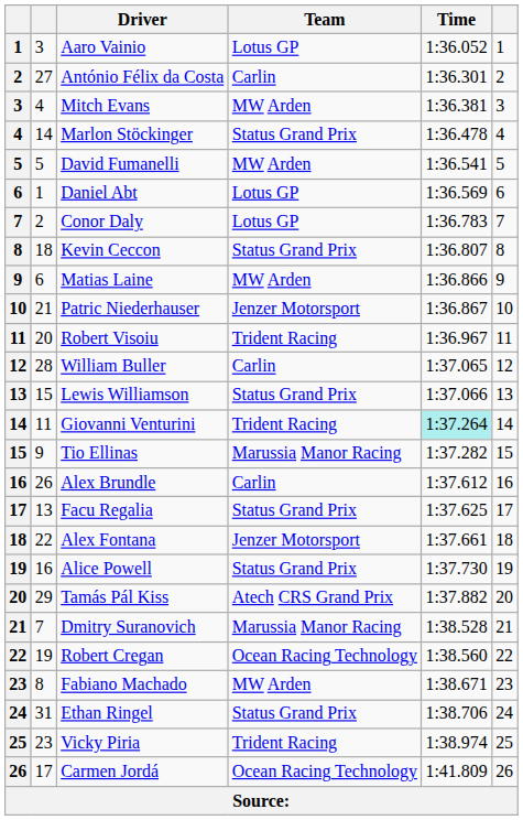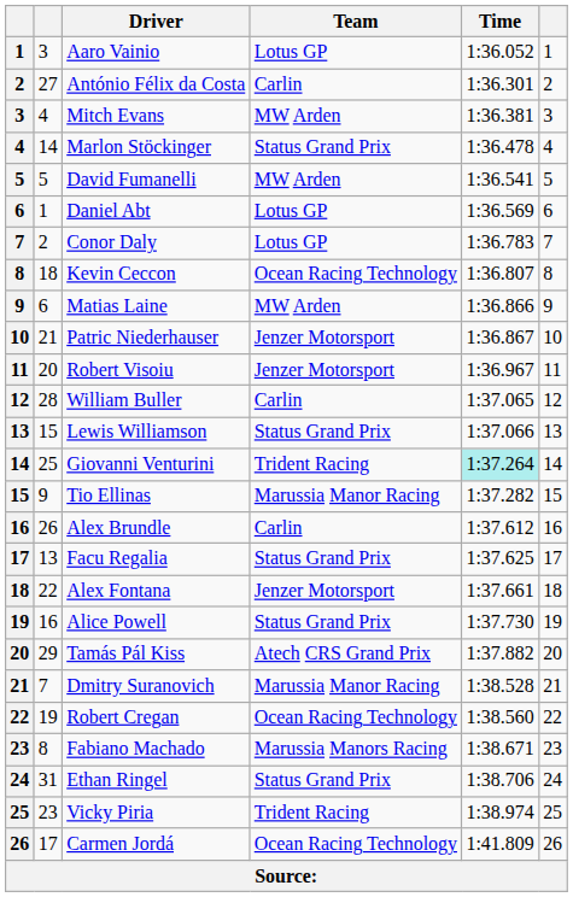 <table class="wikitable" style="font-size:85%">
 <tr>
 <th></th>
 <th></th>
 <th>Driver</th>
 <th>Team</th>
 <th>Time</th>
 <th></th>
 </tr>
 <tr>
 <th>1</th>
 <td>3</td>
 <td> <a href='#'>Aaro Vainio</a></td>
 <td><a href='#'>Lotus GP</a></td>
 <td>1:36.052</td>
 <td>1</td>
 </tr>
 <tr>
 <th>2</th>
 <td>27</td>
 <td> <a href='#'>António Félix da Costa</a></td>
 <td><a href='#'>Carlin</a></td>
 <td>1:36.301</td>
 <td>2</td>
 </tr>
 <tr>
 <th>3</th>
 <td>4</td>
 <td> <a href='#'>Mitch Evans</a></td>
 <td><a href='#'>MW</a> <a href='#'>Arden</a></td>
 <td>1:36.381</td>
 <td>3</td>
 </tr>
 <tr>
 <th>4</th>
 <td>14</td>
 <td> <a href='#'>Marlon Stöckinger</a></td>
 <td><a href='#'>Status Grand Prix</a></td>
 <td>1:36.478</td>
 <td>4</td>
 </tr>
 <tr>
 <th>5</th>
 <td>5</td>
 <td> <a href='#'>David Fumanelli</a></td>
 <td><a href='#'>MW</a> <a href='#'>Arden</a></td>
 <td>1:36.541</td>
 <td>5</td>
 </tr>
 <tr>
 <th>6</th>
 <td>1</td>
 <td> <a href='#'>Daniel Abt</a></td>
 <td><a href='#'>Lotus GP</a></td>
 <td>1:36.569</td>
 <td>6</td>
 </tr>
 <tr>
 <th>7</th>
 <td>2</td>
 <td> <a href='#'>Conor Daly</a></td>
 <td><a href='#'>Lotus GP</a></td>
 <td>1:36.783</td>
 <td>7</td>
 </tr>
 <tr>
 <th>8</th>
 <td>18</td>
 <td> <a href='#'>Kevin Ceccon</a></td>
-<td><a href='#'>Status Grand Prix</a></td>
+<td><a href='#'>Ocean Racing Technology</a></td>
 <td>1:36.807</td>
 <td>8</td>
 </tr>
 <tr>
 <th>9</th>
 <td>6</td>
 <td> <a href='#'>Matias Laine</a></td>
 <td><a href='#'>MW</a> <a href='#'>Arden</a></td>
 <td>1:36.866</td>
 <td>9</td>
 </tr>
 <tr>
 <th>10</th>
 <td>21</td>
 <td> <a href='#'>Patric Niederhauser</a></td>
 <td><a href='#'>Jenzer Motorsport</a></td>
 <td>1:36.867</td>
 <td>10</td>
 </tr>
 <tr>
 <th>11</th>
 <td>20</td>
 <td> <a href='#'>Robert Visoiu</a></td>
-<td><a href='#'>Trident Racing</a></td>
+<td><a href='#'>Jenzer Motorsport</a></td>
 <td>1:36.967</td>
 <td>11</td>
 </tr>
 <tr>
 <th>12</th>
 <td>28</td>
 <td> <a href='#'>William Buller</a></td>
 <td><a href='#'>Carlin</a></td>
 <td>1:37.065</td>
 <td>12</td>
 </tr>
 <tr>
 <th>13</th>
 <td>15</td>
 <td> <a href='#'>Lewis Williamson</a></td>
 <td><a href='#'>Status Grand Prix</a></td>
 <td>1:37.066</td>
 <td>13</td>
 </tr>
 <tr>
 <th>14</th>
-<td>11</td>
+<td>25</td>
 <td> <a href='#'>Giovanni Venturini</a></td>
 <td><a href='#'>Trident Racing</a></td>
 <td style="background: paleturquoise;">1:37.264</td>
 <td>14</td>
 </tr>
 <tr>
 <th>15</th>
 <td>9</td>
 <td> <a href='#'>Tio Ellinas</a></td>
 <td><a href='#'>Marussia</a> <a href='#'>Manor Racing</a></td>
 <td>1:37.282</td>
 <td>15</td>
 </tr>
 <tr>
 <th>16</th>
 <td>26</td>
 <td> <a href='#'>Alex Brundle</a></td>
 <td><a href='#'>Carlin</a></td>
 <td>1:37.612</td>
 <td>16</td>
 </tr>
 <tr>
 <th>17</th>
 <td>13</td>
 <td> <a href='#'>Facu Regalia</a></td>
 <td><a href='#'>Status Grand Prix</a></td>
 <td>1:37.625</td>
 <td>17</td>
 </tr>
 <tr>
 <th>18</th>
 <td>22</td>
 <td> <a href='#'>Alex Fontana</a></td>
 <td><a href='#'>Jenzer Motorsport</a></td>
 <td>1:37.661</td>
 <td>18</td>
 </tr>
 <tr>
 <th>19</th>
 <td>16</td>
 <td> <a href='#'>Alice Powell</a></td>
 <td><a href='#'>Status Grand Prix</a></td>
 <td>1:37.730</td>
 <td>19</td>
 </tr>
 <tr>
 <th>20</th>
 <td>29</td>
 <td> <a href='#'>Tamás Pál Kiss</a></td>
 <td><a href='#'>Atech</a> <a href='#'>CRS Grand Prix</a></td>
 <td>1:37.882</td>
 <td>20</td>
 </tr>
 <tr>
 <th>21</th>
 <td>7</td>
 <td> <a href='#'>Dmitry Suranovich</a></td>
 <td><a href='#'>Marussia</a> <a href='#'>Manor Racing</a></td>
 <td>1:38.528</td>
 <td>21</td>
 </tr>
 <tr>
 <th>22</th>
 <td>19</td>
 <td> <a href='#'>Robert Cregan</a></td>
 <td><a href='#'>Ocean Racing Technology</a></td>
 <td>1:38.560</td>
 <td>22</td>
 </tr>
 <tr>
 <th>23</th>
 <td>8</td>
 <td> <a href='#'>Fabiano Machado</a></td>
-<td><a href='#'>MW</a> <a href='#'>Arden</a></td>
+<td><a href='#'>Marussia</a> <a href='#'>Manors Racing</a></td>
 <td>1:38.671</td>
 <td>23</td>
 </tr>
 <tr>
 <th>24</th>
 <td>31</td>
 <td> <a href='#'>Ethan Ringel</a></td>
 <td><a href='#'>Status Grand Prix</a></td>
 <td>1:38.706</td>
 <td>24</td>
 </tr>
 <tr>
 <th>25</th>
 <td>23</td>
 <td> <a href='#'>Vicky Piria</a></td>
 <td><a href='#'>Trident Racing</a></td>
 <td>1:38.974</td>
 <td>25</td>
 </tr>
 <tr>
 <th>26</th>
 <td>17</td>
 <td> <a href='#'>Carmen Jordá</a></td>
 <td><a href='#'>Ocean Racing Technology</a></td>
 <td>1:41.809</td>
 <td>26</td>
 </tr>
 <tr>
 <th colspan="6" align="center">Source:</th>
 </tr>
 </table>
